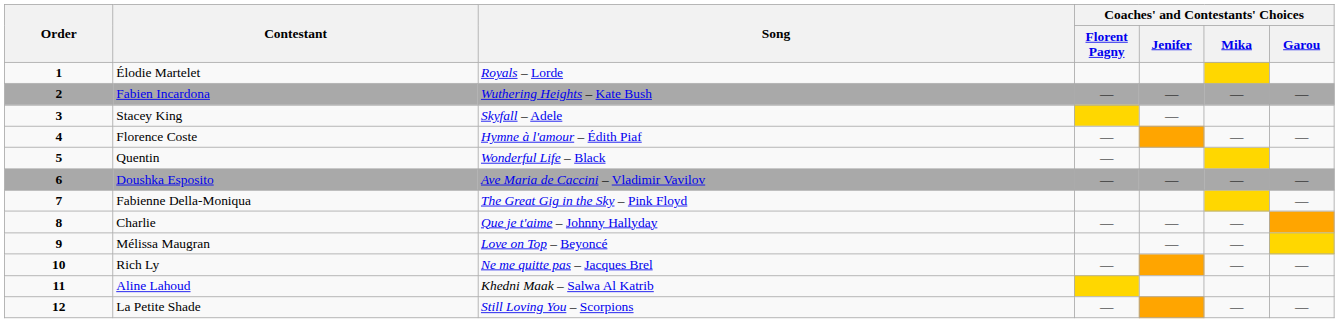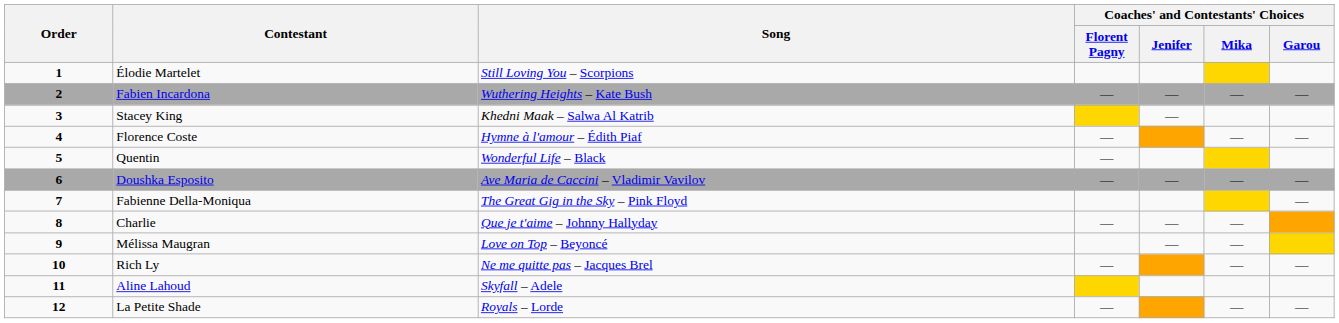 <table class="wikitable" style="width:100%;">
 <tr>
 <th rowspan=2>Order</th>
 <th rowspan=2>Contestant</th>
 <th rowspan=2>Song</th>
 <th colspan=4>Coaches' and Contestants' Choices</th>
 </tr>
 <tr>
 <th width="70"><a href='#'>Florent Pagny</a></th>
 <th width="70"><a href='#'>Jenifer</a></th>
 <th width="70"><a href='#'>Mika</a></th>
 <th width="70"><a href='#'>Garou</a></th>
 </tr>
 <tr>
 <td style="text-align:center;"><strong>1</strong></td>
 <td>Élodie Martelet</td>
-<td><em><a href='#'>Royals</a></em> – <a href='#'>Lorde</a></td>
+<td><em><a href='#'>Still Loving You</a></em> – <a href='#'>Scorpions</a></td>
 <td style="text-align:center;"></td>
 <td style="text-align:center;"></td>
 <td style="background:gold;text-align:center;"></td>
 <td style="text-align:center;"></td>
 </tr>
 <tr style="background:darkgrey;">
 <td style="text-align:center;"><strong>2</strong></td>
 <td><a href='#'>Fabien Incardona</a></td>
 <td><em><a href='#'>Wuthering Heights</a></em> – <a href='#'>Kate Bush</a></td>
 <td style="text-align:center;">—</td>
 <td style="text-align:center;">—</td>
 <td style="text-align:center;">—</td>
 <td style="text-align:center;">—</td>
 </tr>
 <tr>
 <td style="text-align:center;"><strong>3</strong></td>
 <td>Stacey King</td>
-<td><em><a href='#'>Skyfall</a></em> – <a href='#'>Adele</a></td>
+<td><em>Khedni Maak</em> – <a href='#'>Salwa Al Katrib</a></td>
 <td style="background:gold;text-align:center;"></td>
 <td style="text-align:center;">—</td>
 <td style="text-align:center;"></td>
 <td style="text-align:center;"></td>
 </tr>
 <tr>
 <td style="text-align:center;"><strong>4</strong></td>
 <td>Florence Coste</td>
 <td><em><a href='#'>Hymne à l'amour</a></em> – <a href='#'>Édith Piaf</a></td>
 <td style="text-align:center;">—</td>
 <td style="background:orange;text-align:center;"></td>
 <td style="text-align:center;">—</td>
 <td style="text-align:center;">—</td>
 </tr>
 <tr>
 <td style="text-align:center;"><strong>5</strong></td>
 <td>Quentin</td>
 <td><em><a href='#'>Wonderful Life</a></em> – <a href='#'>Black</a></td>
 <td style="text-align:center;">—</td>
 <td style="text-align:center;"></td>
 <td style="background:gold;text-align:center;"></td>
 <td style="text-align:center;"></td>
 </tr>
 <tr style="background:darkgrey;">
 <td style="text-align:center;"><strong>6</strong></td>
 <td><a href='#'>Doushka Esposito</a></td>
 <td><em><a href='#'>Ave Maria de Caccini</a></em> – <a href='#'>Vladimir Vavilov</a></td>
 <td style="text-align:center;">—</td>
 <td style="text-align:center;">—</td>
 <td style="text-align:center;">—</td>
 <td style="text-align:center;">—</td>
 </tr>
 <tr>
 <td style="text-align:center;"><strong>7</strong></td>
 <td>Fabienne Della-Moniqua</td>
 <td><em><a href='#'>The Great Gig in the Sky</a></em> – <a href='#'>Pink Floyd</a></td>
 <td style="text-align:center;"></td>
 <td style="text-align:center;"></td>
 <td style="background:gold;text-align:center;"></td>
 <td style="text-align:center;">—</td>
 </tr>
 <tr>
 <td style="text-align:center;"><strong>8</strong></td>
 <td>Charlie</td>
 <td><em><a href='#'>Que je t'aime</a></em> – <a href='#'>Johnny Hallyday</a></td>
 <td style="text-align:center;">—</td>
 <td style="text-align:center;">—</td>
 <td style="text-align:center;">—</td>
 <td style="background:orange;text-align:center;"></td>
 </tr>
 <tr>
 <td style="text-align:center;"><strong>9</strong></td>
 <td>Mélissa Maugran</td>
 <td><em><a href='#'>Love on Top</a></em> – <a href='#'>Beyoncé</a></td>
 <td style="text-align:center;"></td>
 <td style="text-align:center;">—</td>
 <td style="text-align:center;">—</td>
 <td style="background:gold;text-align:center;"></td>
 </tr>
 <tr>
 <td style="text-align:center;"><strong>10</strong></td>
 <td>Rich Ly</td>
 <td><em><a href='#'>Ne me quitte pas</a></em> – <a href='#'>Jacques Brel</a></td>
 <td style="text-align:center;">—</td>
 <td style="background:orange;text-align:center;"></td>
 <td style="text-align:center;">—</td>
 <td style="text-align:center;">—</td>
 </tr>
 <tr>
 <td style="text-align:center;"><strong>11</strong></td>
 <td><a href='#'>Aline Lahoud</a></td>
-<td><em>Khedni Maak</em> – <a href='#'>Salwa Al Katrib</a></td>
+<td><em><a href='#'>Skyfall</a></em> – <a href='#'>Adele</a></td>
 <td style="background:gold;text-align:center;"></td>
 <td style="text-align:center;"></td>
 <td style="text-align:center;"></td>
 <td style="text-align:center;"></td>
 </tr>
 <tr>
 <td style="text-align:center;"><strong>12</strong></td>
 <td>La Petite Shade</td>
-<td><em><a href='#'>Still Loving You</a></em> – <a href='#'>Scorpions</a></td>
+<td><em><a href='#'>Royals</a></em> – <a href='#'>Lorde</a></td>
 <td style="text-align:center;">—</td>
 <td style="background:orange;text-align:center;"></td>
 <td style="text-align:center;">—</td>
 <td style="text-align:center;">—</td>
 </tr>
 </table>
